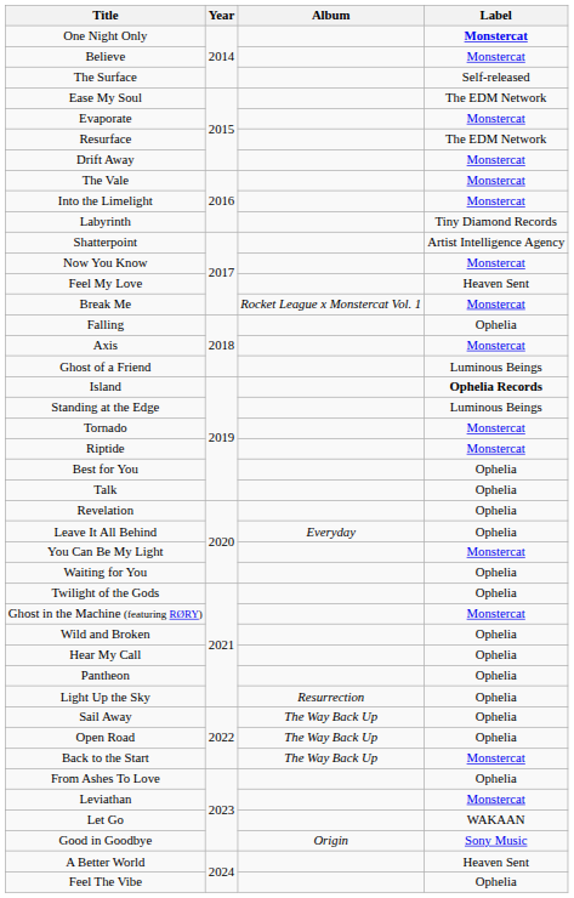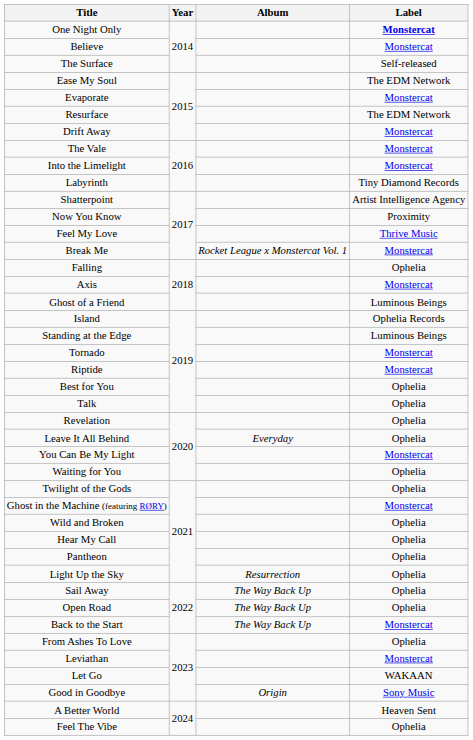 <table class="wikitable plainrowheaders" style="text-align:center;">
 <tr>
 <th scope="col">Title</th>
 <th scope="col">Year</th>
 <th scope="col">Album</th>
 <th scope="col">Label</th>
 </tr>
 <tr>
 <td>One Night Only </td>
 <td rowspan="3">2014</td>
 <td></td>
 <td><strong><a href='#'>Monstercat</a></strong></td>
 </tr>
 <tr>
 <td>Believe </td>
 <td></td>
 <td><a href='#'>Monstercat</a></td>
 </tr>
 <tr>
 <td>The Surface </td>
 <td></td>
 <td>Self-released</td>
 </tr>
 <tr>
 <td>Ease My Soul </td>
 <td rowspan="4">2015</td>
 <td></td>
 <td>The EDM Network</td>
 </tr>
 <tr>
 <td>Evaporate </td>
 <td></td>
 <td><a href='#'>Monstercat</a></td>
 </tr>
 <tr>
 <td>Resurface </td>
 <td></td>
 <td>The EDM Network</td>
 </tr>
 <tr>
 <td>Drift Away </td>
 <td></td>
 <td><a href='#'>Monstercat</a></td>
 </tr>
 <tr>
 <td>The Vale </td>
 <td rowspan="3">2016</td>
 <td></td>
 <td><a href='#'>Monstercat</a></td>
 </tr>
 <tr>
 <td>Into the Limelight </td>
 <td></td>
 <td><a href='#'>Monstercat</a></td>
 </tr>
 <tr>
 <td>Labyrinth </td>
 <td></td>
 <td>Tiny Diamond Records</td>
 </tr>
 <tr>
 <td>Shatterpoint</td>
 <td rowspan="4">2017</td>
 <td></td>
 <td>Artist Intelligence Agency</td>
 </tr>
 <tr>
 <td>Now You Know </td>
 <td></td>
-<td><a href='#'>Monstercat</a></td>
+<td>Proximity</td>
 </tr>
 <tr>
 <td>Feel My Love</td>
 <td></td>
-<td>Heaven Sent</td>
+<td><a href='#'>Thrive Music</a></td>
 </tr>
 <tr>
 <td>Break Me </td>
 <td><em>Rocket League x Monstercat Vol. 1</em></td>
 <td><a href='#'>Monstercat</a></td>
 </tr>
 <tr>
 <td>Falling </td>
 <td rowspan="3">2018</td>
 <td></td>
 <td>Ophelia</td>
 </tr>
 <tr>
 <td>Axis</td>
 <td></td>
 <td><a href='#'>Monstercat</a></td>
 </tr>
 <tr>
 <td>Ghost of a Friend </td>
 <td></td>
 <td>Luminous Beings</td>
 </tr>
 <tr>
 <td>Island </td>
 <td rowspan="6">2019</td>
 <td></td>
-<td><strong>Ophelia Records</strong></td>
+<td>Ophelia Records</td>
 </tr>
 <tr>
 <td>Standing at the Edge</td>
 <td></td>
 <td>Luminous Beings</td>
 </tr>
 <tr>
 <td>Tornado </td>
 <td></td>
 <td><a href='#'>Monstercat</a></td>
 </tr>
 <tr>
 <td>Riptide </td>
 <td></td>
 <td><a href='#'>Monstercat</a></td>
 </tr>
 <tr>
 <td>Best for You </td>
 <td></td>
 <td>Ophelia</td>
 </tr>
 <tr>
 <td>Talk </td>
 <td></td>
 <td>Ophelia</td>
 </tr>
 <tr>
 <td>Revelation </td>
 <td rowspan="4">2020</td>
 <td></td>
 <td>Ophelia</td>
 </tr>
 <tr>
 <td>Leave It All Behind </td>
 <td><em>Everyday</em></td>
 <td>Ophelia</td>
 </tr>
 <tr>
 <td>You Can Be My Light </td>
 <td></td>
 <td><a href='#'>Monstercat</a></td>
 </tr>
 <tr>
 <td>Waiting for You </td>
 <td></td>
 <td>Ophelia</td>
 </tr>
 <tr>
 <td>Twilight of the Gods</td>
 <td rowspan="6">2021</td>
 <td></td>
 <td>Ophelia</td>
 </tr>
 <tr>
 <td>Ghost in the Machine <small>(featuring <a href='#'>RØRY</a>)</small> </td>
 <td></td>
 <td><a href='#'>Monstercat</a></td>
 </tr>
 <tr>
 <td>Wild and Broken </td>
 <td></td>
 <td>Ophelia</td>
 </tr>
 <tr>
 <td>Hear My Call </td>
 <td></td>
 <td>Ophelia</td>
 </tr>
 <tr>
 <td>Pantheon </td>
 <td></td>
 <td>Ophelia</td>
 </tr>
 <tr>
 <td>Light Up the Sky </td>
 <td><em>Resurrection</em></td>
 <td>Ophelia</td>
 </tr>
 <tr>
 <td>Sail Away </td>
 <td rowspan="3">2022</td>
 <td><em>The Way Back Up</em></td>
 <td>Ophelia</td>
 </tr>
 <tr>
 <td>Open Road </td>
 <td><em>The Way Back Up</em></td>
 <td>Ophelia</td>
 </tr>
 <tr>
 <td>Back to the Start </td>
 <td><em>The Way Back Up</em></td>
 <td><a href='#'>Monstercat</a></td>
 </tr>
 <tr>
 <td>From Ashes To Love </td>
 <td rowspan="4">2023</td>
 <td></td>
 <td>Ophelia</td>
 </tr>
 <tr>
 <td>Leviathan </td>
 <td></td>
 <td><a href='#'>Monstercat</a></td>
 </tr>
 <tr>
 <td>Let Go </td>
 <td></td>
 <td>WAKAAN</td>
 </tr>
 <tr>
 <td>Good in Goodbye </td>
 <td><em>Origin</em></td>
 <td><a href='#'>Sony Music</a></td>
 </tr>
 <tr>
 <td>A Better World </td>
 <td rowspan="2">2024</td>
 <td></td>
 <td>Heaven Sent</td>
 </tr>
 <tr>
 <td>Feel The Vibe </td>
 <td></td>
 <td>Ophelia</td>
 </tr>
 </table>
